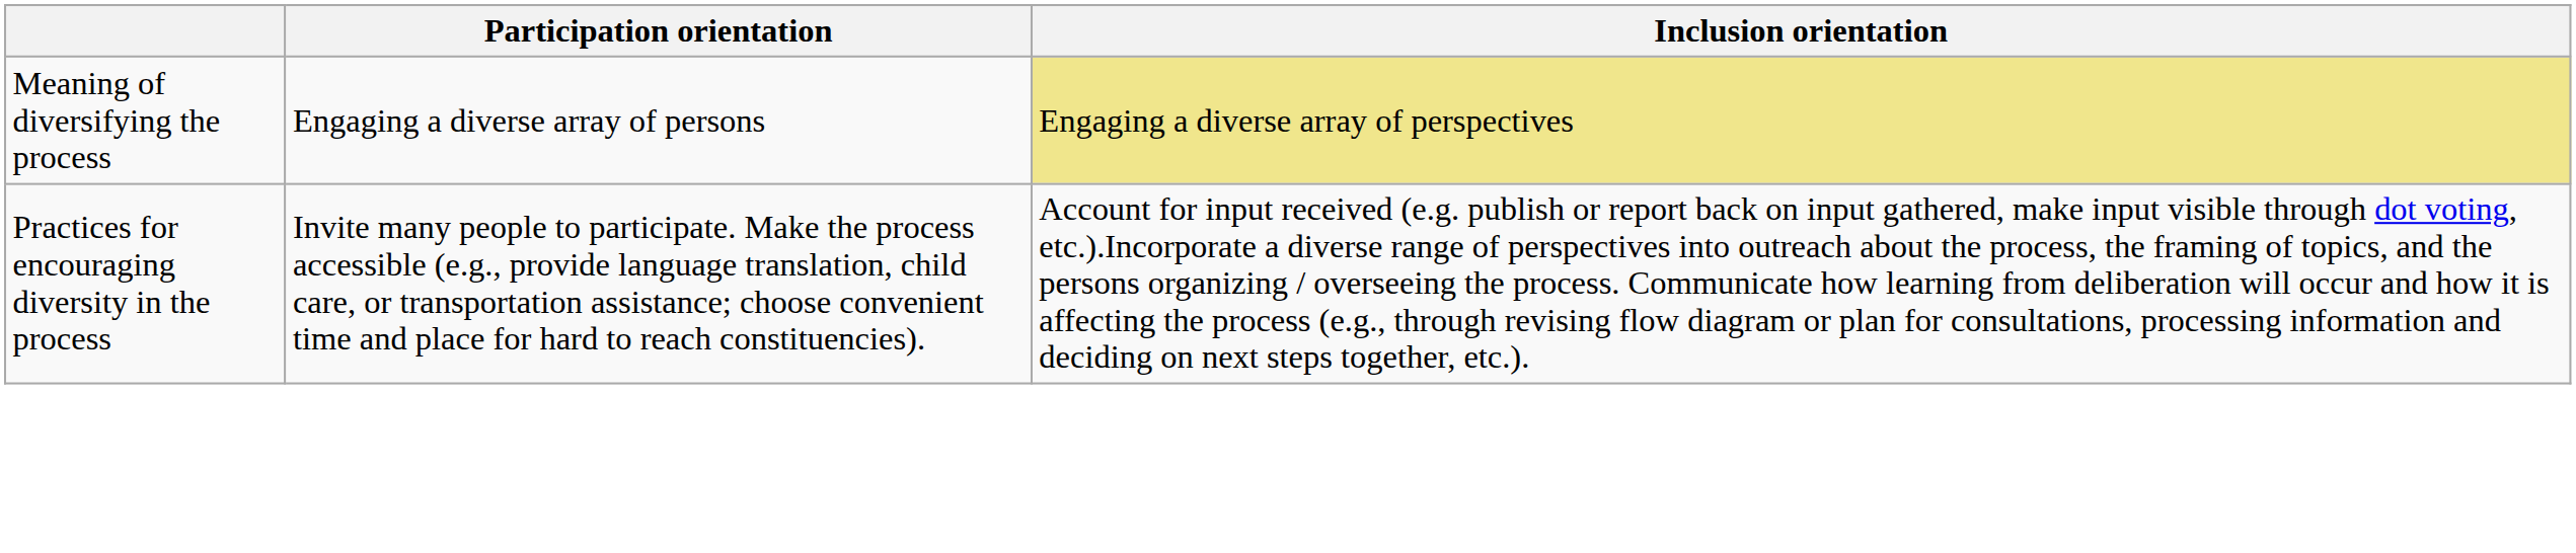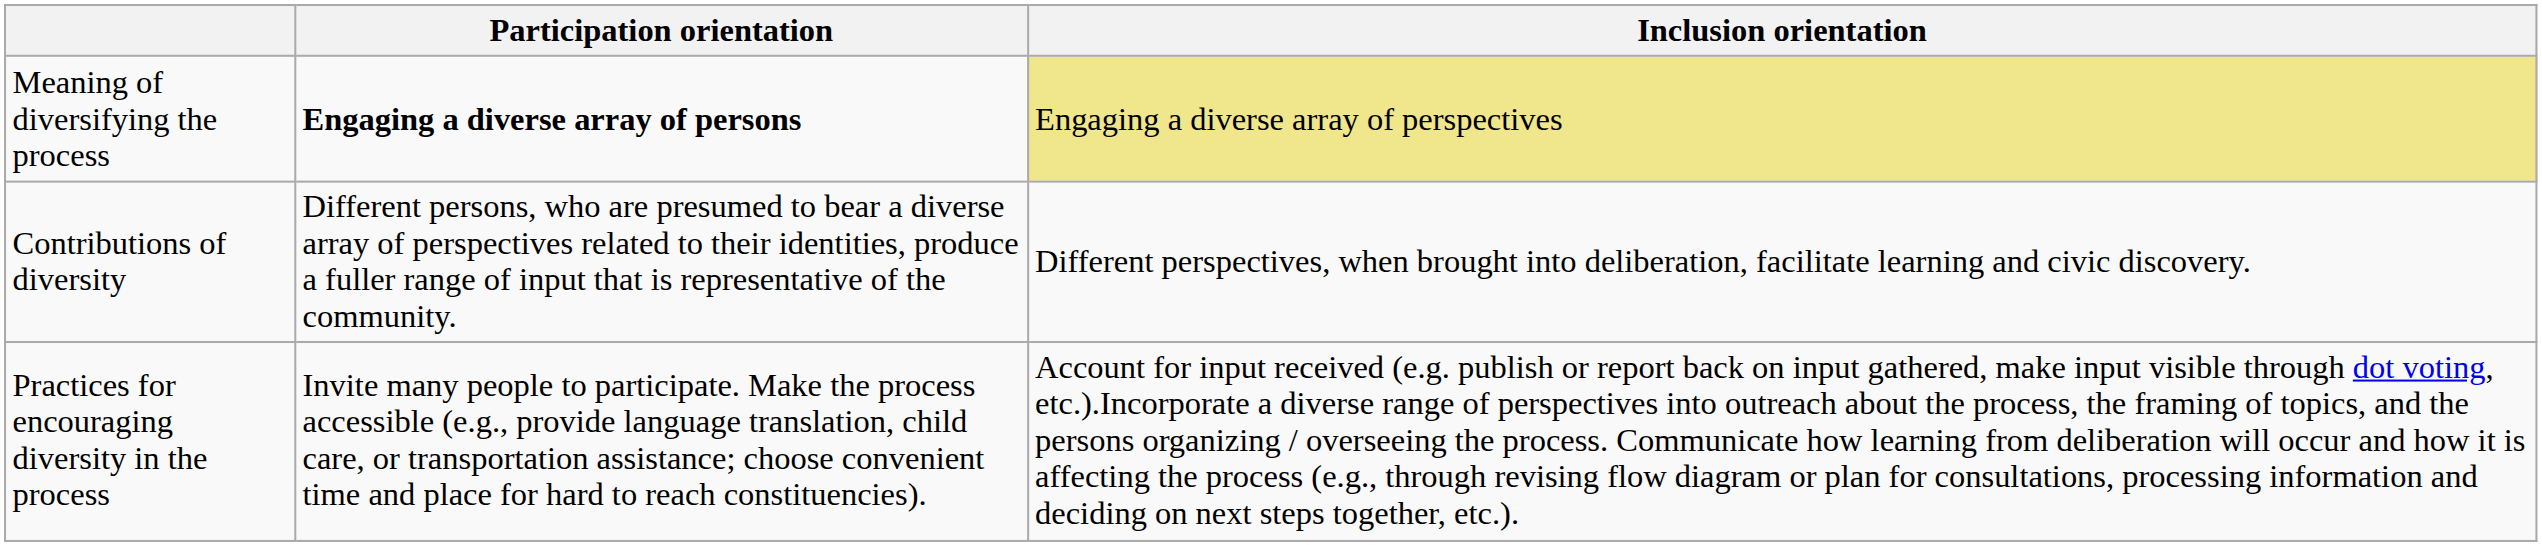 <table class="wikitable">
 <tr>
 <th></th>
 <th>Participation orientation</th>
 <th>Inclusion orientation</th>
 </tr>
 <tr>
 <td>Meaning of diversifying the process</td>
-<td>Engaging a diverse array of persons</td>
+<td><strong>Engaging a diverse array of persons</strong></td>
 <td style="background: khaki;">Engaging a diverse array of perspectives</td>
+</tr>
+<tr>
+<td>Contributions of diversity</td>
+<td>Different persons, who are presumed to bear a diverse array of perspectives related to their identities, produce a fuller range of input that is representative of the community.</td>
+<td>Different perspectives, when brought into deliberation, facilitate learning and civic discovery.</td>
 </tr>
 <tr>
 <td>Practices for encouraging diversity in the process</td>
 <td>Invite many people to participate. Make the process accessible (e.g., provide language translation, child care, or transportation assistance; choose convenient time and place for hard to reach constituencies).</td>
 <td>Account for input received (e.g. publish or report back on input gathered, make input visible through <a href='#'>dot voting</a>, etc.).Incorporate a diverse range of perspectives into outreach about the process, the framing of topics, and the persons organizing / overseeing the process. Communicate how learning from deliberation will occur and how it is affecting the process (e.g., through revising flow diagram or plan for consultations, processing information and deciding on next steps together, etc.).</td>
 </tr>
 </table>
